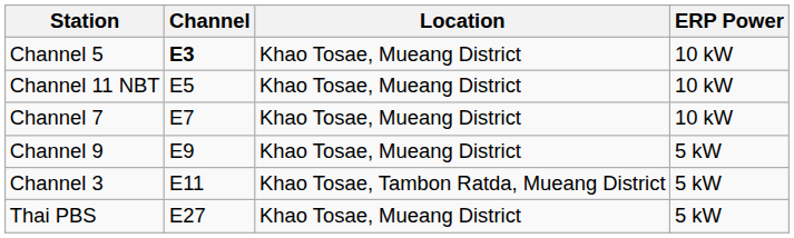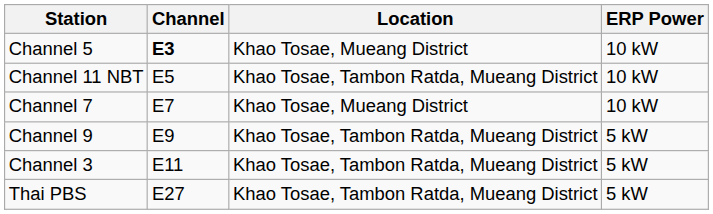 <table class="wikitable">
 <tr>
 <th>Station</th>
 <th>Channel</th>
 <th>Location</th>
 <th>ERP Power</th>
 </tr>
 <tr>
 <td>Channel 5</td>
 <td><strong>E3</strong></td>
 <td>Khao Tosae, Mueang District</td>
 <td>10 kW</td>
 </tr>
 <tr>
 <td>Channel 11 NBT</td>
 <td>E5</td>
-<td>Khao Tosae, Mueang District</td>
+<td>Khao Tosae, Tambon Ratda, Mueang District</td>
 <td>10 kW</td>
 </tr>
 <tr>
 <td>Channel 7</td>
 <td>E7</td>
 <td>Khao Tosae, Mueang District</td>
 <td>10 kW</td>
 </tr>
 <tr>
 <td>Channel 9</td>
 <td>E9</td>
-<td>Khao Tosae, Mueang District</td>
+<td>Khao Tosae, Tambon Ratda, Mueang District</td>
 <td>5 kW</td>
 </tr>
 <tr>
 <td>Channel 3</td>
 <td>E11</td>
 <td>Khao Tosae, Tambon Ratda, Mueang District</td>
 <td>5 kW</td>
 </tr>
 <tr>
 <td>Thai PBS</td>
 <td>E27</td>
-<td>Khao Tosae, Mueang District</td>
+<td>Khao Tosae, Tambon Ratda, Mueang District</td>
 <td>5 kW</td>
 </tr>
 </table>
